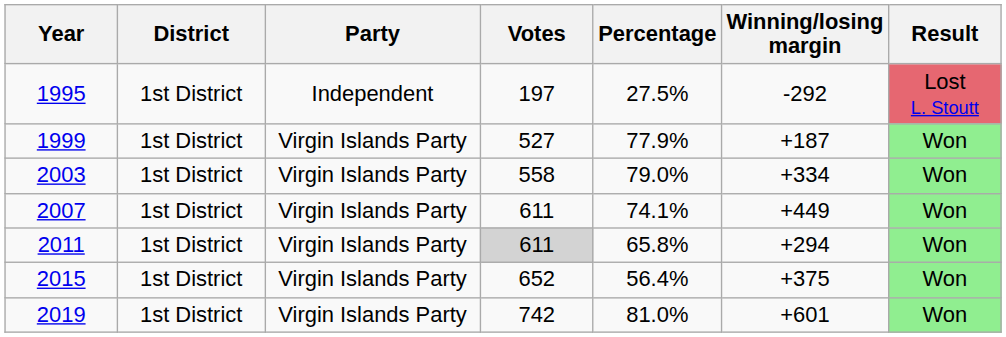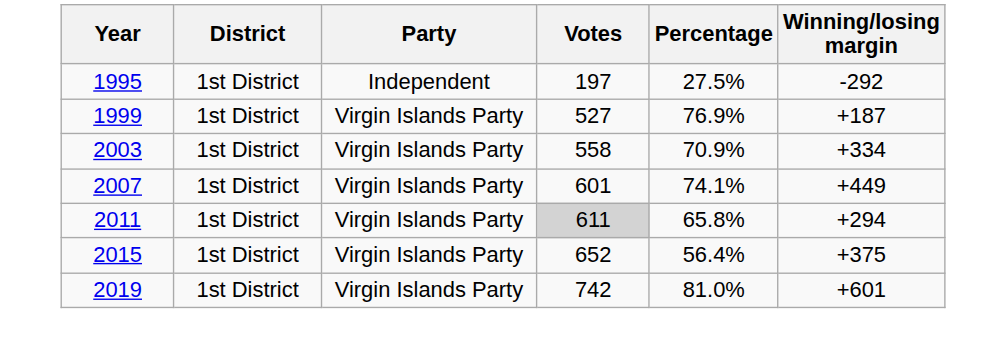 <table class="wikitable" style="margin: 1em auto 1em auto">
 <tr>
 <th align="center" width="75">Year</th>
 <th align="center" width="100">District</th>
 <th align="center" width="150">Party</th>
 <th align="center" width="75">Votes</th>
 <th align="center" width="75">Percentage</th>
 <th align="center" width="75">Winning/losing margin</th>
-<th align="center" width="75">Result</th>
 </tr>
 <tr>
 <td align="center"><a href='#'>1995</a></td>
 <td align="center">1st District</td>
 <td align="center">Independent</td>
 <td align="center">197</td>
 <td align="center">27.5%</td>
 <td align="center">-292</td>
-<td align="center" style="background: #E66771;">Lost<br><small><a href='#'>L. Stoutt</a></small></td>
 </tr>
 <tr>
 <td align="center"><a href='#'>1999</a></td>
 <td align="center">1st District</td>
 <td align="center">Virgin Islands Party</td>
 <td align="center">527</td>
-<td align="center">77.9%</td>
+<td align="center">76.9%</td>
 <td align="center">+187</td>
-<td align="center" style="background: #90EE90;">Won</td>
 </tr>
 <tr>
 <td align="center"><a href='#'>2003</a></td>
 <td align="center">1st District</td>
 <td align="center">Virgin Islands Party</td>
 <td align="center">558</td>
-<td align="center">79.0%</td>
+<td align="center">70.9%</td>
 <td align="center">+334</td>
-<td align="center" style="background: #90EE90;">Won</td>
 </tr>
 <tr>
 <td align="center"><a href='#'>2007</a></td>
 <td align="center">1st District</td>
 <td align="center">Virgin Islands Party</td>
-<td align="center">611</td>
+<td align="center">601</td>
 <td align="center">74.1%</td>
 <td align="center">+449</td>
-<td align="center" style="background: #90EE90;">Won</td>
 </tr>
 <tr>
 <td align="center"><a href='#'>2011</a></td>
 <td align="center">1st District</td>
 <td align="center">Virgin Islands Party</td>
 <td align="center" style="background: lightgrey;">611</td>
 <td align="center">65.8%</td>
 <td align="center">+294</td>
-<td align="center" style="background: #90EE90;">Won</td>
 </tr>
 <tr>
 <td align="center"><a href='#'>2015</a></td>
 <td align="center">1st District</td>
 <td align="center">Virgin Islands Party</td>
 <td align="center">652</td>
 <td align="center">56.4%</td>
 <td align="center">+375</td>
-<td align="center" style="background: #90EE90;">Won</td>
 </tr>
 <tr>
 <td align="center"><a href='#'>2019</a></td>
 <td align="center">1st District</td>
 <td align="center">Virgin Islands Party</td>
 <td align="center">742</td>
 <td align="center">81.0%</td>
 <td align="center">+601</td>
-<td align="center" style="background: #90EE90;">Won</td>
 </tr>
 </table>
